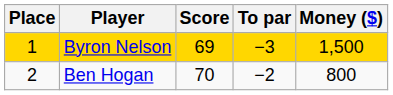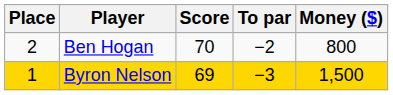 <table class="wikitable">
 <tr>
 <th>Place</th>
 <th>Player</th>
 <th>Score</th>
 <th>To par</th>
 <th>Money (<a href='#'>$</a>)</th>
 </tr>
+<tr>
+<td align=center>2</td>
+<td> <a href='#'>Ben Hogan</a></td>
+<td align=center>70</td>
+<td align=center>−2</td>
+<td align=center>800</td>
+</tr>
 <tr style="background:gold">
 <td align=center>1</td>
 <td> <a href='#'>Byron Nelson</a></td>
 <td align=center>69</td>
 <td align=center>−3</td>
 <td align=center>1,500</td>
 </tr>
-<tr>
-<td align=center>2</td>
-<td> <a href='#'>Ben Hogan</a></td>
-<td align=center>70</td>
-<td align=center>−2</td>
-<td align=center>800</td>
-</tr>
 </table>
